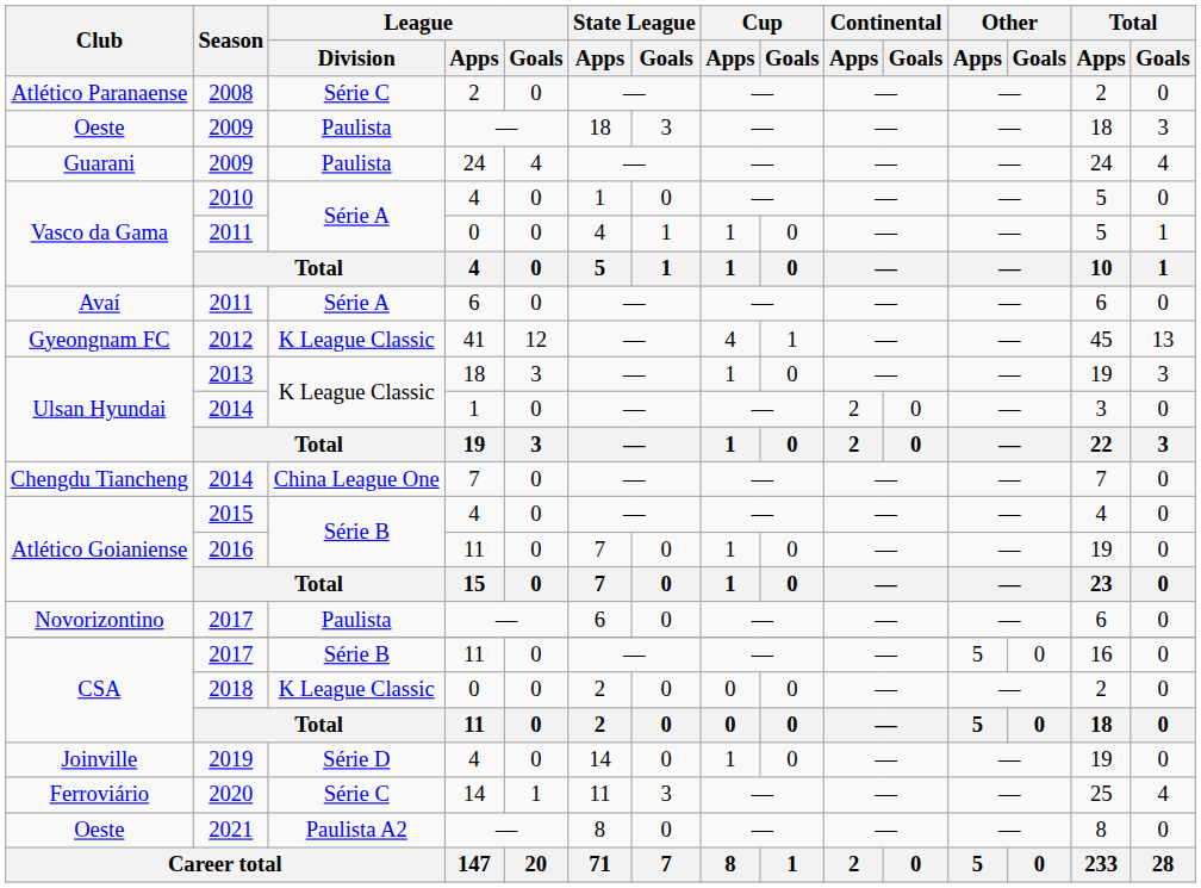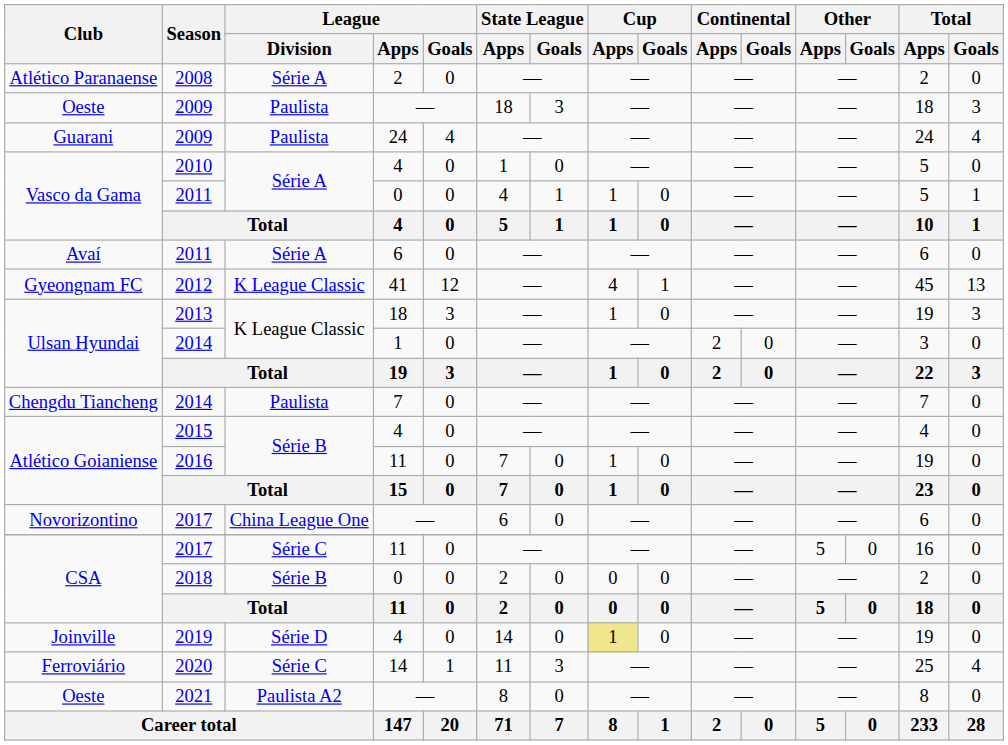 <table class="wikitable" style="text-align: center;">
 <tr>
 <th rowspan="2">Club</th>
 <th rowspan="2">Season</th>
 <th colspan="3">League</th>
 <th colspan="2">State League</th>
 <th colspan="2">Cup</th>
 <th colspan="2">Continental</th>
 <th colspan="2">Other</th>
 <th colspan="2">Total</th>
 </tr>
 <tr>
 <th>Division</th>
 <th>Apps</th>
 <th>Goals</th>
 <th>Apps</th>
 <th>Goals</th>
 <th>Apps</th>
 <th>Goals</th>
 <th>Apps</th>
 <th>Goals</th>
 <th>Apps</th>
 <th>Goals</th>
 <th>Apps</th>
 <th>Goals</th>
 </tr>
 <tr>
 <td valign="center"><a href='#'>Atlético Paranaense</a></td>
 <td><a href='#'>2008</a></td>
-<td><a href='#'>Série C</a></td>
+<td><a href='#'>Série A</a></td>
 <td>2</td>
 <td>0</td>
 <td colspan="2">—</td>
 <td colspan="2">—</td>
 <td colspan="2">—</td>
 <td colspan="2">—</td>
 <td>2</td>
 <td>0</td>
 </tr>
 <tr>
 <td valign="center"><a href='#'>Oeste</a></td>
 <td><a href='#'>2009</a></td>
 <td><a href='#'>Paulista</a></td>
 <td colspan="2">—</td>
 <td>18</td>
 <td>3</td>
 <td colspan="2">—</td>
 <td colspan="2">—</td>
 <td colspan="2">—</td>
 <td>18</td>
 <td>3</td>
 </tr>
 <tr>
 <td valign="center"><a href='#'>Guarani</a></td>
 <td><a href='#'>2009</a></td>
 <td><a href='#'>Paulista</a></td>
 <td>24</td>
 <td>4</td>
 <td colspan="2">—</td>
 <td colspan="2">—</td>
 <td colspan="2">—</td>
 <td colspan="2">—</td>
 <td>24</td>
 <td>4</td>
 </tr>
 <tr>
 <td rowspan="3" valign="center"><a href='#'>Vasco da Gama</a></td>
 <td><a href='#'>2010</a></td>
 <td rowspan="2"><a href='#'>Série A</a></td>
 <td>4</td>
 <td>0</td>
 <td>1</td>
 <td>0</td>
 <td colspan="2">—</td>
 <td colspan="2">—</td>
 <td colspan="2">—</td>
 <td>5</td>
 <td>0</td>
 </tr>
 <tr>
 <td><a href='#'>2011</a></td>
 <td>0</td>
 <td>0</td>
 <td>4</td>
 <td>1</td>
 <td>1</td>
 <td>0</td>
 <td colspan="2">—</td>
 <td colspan="2">—</td>
 <td>5</td>
 <td>1</td>
 </tr>
 <tr>
 <th colspan="2">Total</th>
 <th>4</th>
 <th>0</th>
 <th>5</th>
 <th>1</th>
 <th>1</th>
 <th>0</th>
 <th colspan="2">—</th>
 <th colspan="2">—</th>
 <th>10</th>
 <th>1</th>
 </tr>
 <tr>
 <td valign="center"><a href='#'>Avaí</a></td>
 <td><a href='#'>2011</a></td>
 <td><a href='#'>Série A</a></td>
 <td>6</td>
 <td>0</td>
 <td colspan="2">—</td>
 <td colspan="2">—</td>
 <td colspan="2">—</td>
 <td colspan="2">—</td>
 <td>6</td>
 <td>0</td>
 </tr>
 <tr>
 <td valign="center"><a href='#'>Gyeongnam FC</a></td>
 <td><a href='#'>2012</a></td>
 <td><a href='#'>K League Classic</a></td>
 <td>41</td>
 <td>12</td>
 <td colspan="2">—</td>
 <td>4</td>
 <td>1</td>
 <td colspan="2">—</td>
 <td colspan="2">—</td>
 <td>45</td>
 <td>13</td>
 </tr>
 <tr>
 <td rowspan="3" valign="center"><a href='#'>Ulsan Hyundai</a></td>
 <td><a href='#'>2013</a></td>
 <td rowspan="2">K League Classic</td>
 <td>18</td>
 <td>3</td>
 <td colspan="2">—</td>
 <td>1</td>
 <td>0</td>
 <td colspan="2">—</td>
 <td colspan="2">—</td>
 <td>19</td>
 <td>3</td>
 </tr>
 <tr>
 <td><a href='#'>2014</a></td>
 <td>1</td>
 <td>0</td>
 <td colspan="2">—</td>
 <td colspan="2">—</td>
 <td>2</td>
 <td>0</td>
 <td colspan="2">—</td>
 <td>3</td>
 <td>0</td>
 </tr>
 <tr>
 <th colspan="2">Total</th>
 <th>19</th>
 <th>3</th>
 <th colspan="2">—</th>
 <th>1</th>
 <th>0</th>
 <th>2</th>
 <th>0</th>
 <th colspan="2">—</th>
 <th>22</th>
 <th>3</th>
 </tr>
 <tr>
 <td valign="center"><a href='#'>Chengdu Tiancheng</a></td>
 <td><a href='#'>2014</a></td>
-<td><a href='#'>China League One</a></td>
+<td><a href='#'>Paulista</a></td>
 <td>7</td>
 <td>0</td>
 <td colspan="2">—</td>
 <td colspan="2">—</td>
 <td colspan="2">—</td>
 <td colspan="2">—</td>
 <td>7</td>
 <td>0</td>
 </tr>
 <tr>
 <td rowspan="3" valign="center"><a href='#'>Atlético Goianiense</a></td>
 <td><a href='#'>2015</a></td>
 <td rowspan="2"><a href='#'>Série B</a></td>
 <td>4</td>
 <td>0</td>
 <td colspan="2">—</td>
 <td colspan="2">—</td>
 <td colspan="2">—</td>
 <td colspan="2">—</td>
 <td>4</td>
 <td>0</td>
 </tr>
 <tr>
 <td><a href='#'>2016</a></td>
 <td>11</td>
 <td>0</td>
 <td>7</td>
 <td>0</td>
 <td>1</td>
 <td>0</td>
 <td colspan="2">—</td>
 <td colspan="2">—</td>
 <td>19</td>
 <td>0</td>
 </tr>
 <tr>
 <th colspan="2">Total</th>
 <th>15</th>
 <th>0</th>
 <th>7</th>
 <th>0</th>
 <th>1</th>
 <th>0</th>
 <th colspan="2">—</th>
 <th colspan="2">—</th>
 <th>23</th>
 <th>0</th>
 </tr>
 <tr>
 <td valign="center"><a href='#'>Novorizontino</a></td>
 <td><a href='#'>2017</a></td>
-<td><a href='#'>Paulista</a></td>
+<td><a href='#'>China League One</a></td>
 <td colspan="2">—</td>
 <td>6</td>
 <td>0</td>
 <td colspan="2">—</td>
 <td colspan="2">—</td>
 <td colspan="2">—</td>
 <td>6</td>
 <td>0</td>
 </tr>
 <tr>
 </tr>
 <tr>
 <td rowspan="3" valign="center"><a href='#'>CSA</a></td>
 <td><a href='#'>2017</a></td>
-<td><a href='#'>Série B</a></td>
+<td><a href='#'>Série C</a></td>
 <td>11</td>
 <td>0</td>
 <td colspan="2">—</td>
 <td colspan="2">—</td>
 <td colspan="2">—</td>
 <td>5</td>
 <td>0</td>
 <td>16</td>
 <td>0</td>
 </tr>
 <tr>
 <td><a href='#'>2018</a></td>
-<td><a href='#'>K League Classic</a></td>
+<td><a href='#'>Série B</a></td>
 <td>0</td>
 <td>0</td>
 <td>2</td>
 <td>0</td>
 <td>0</td>
 <td>0</td>
 <td colspan="2">—</td>
 <td colspan="2">—</td>
 <td>2</td>
 <td>0</td>
 </tr>
 <tr>
 <th colspan="2">Total</th>
 <th>11</th>
 <th>0</th>
 <th>2</th>
 <th>0</th>
 <th>0</th>
 <th>0</th>
 <th colspan="2">—</th>
 <th>5</th>
 <th>0</th>
 <th>18</th>
 <th>0</th>
 </tr>
 <tr>
 <td valign="center"><a href='#'>Joinville</a></td>
 <td><a href='#'>2019</a></td>
 <td><a href='#'>Série D</a></td>
 <td>4</td>
 <td>0</td>
 <td>14</td>
 <td>0</td>
-<td>1</td>
+<td style="background: khaki;">1</td>
 <td>0</td>
 <td colspan="2">—</td>
 <td colspan="2">—</td>
 <td>19</td>
 <td>0</td>
 </tr>
 <tr>
 <td valign="center"><a href='#'>Ferroviário</a></td>
 <td><a href='#'>2020</a></td>
 <td><a href='#'>Série C</a></td>
 <td>14</td>
 <td>1</td>
 <td>11</td>
 <td>3</td>
 <td colspan="2">—</td>
 <td colspan="2">—</td>
 <td colspan="2">—</td>
 <td>25</td>
 <td>4</td>
 </tr>
 <tr>
 <td valign="center"><a href='#'>Oeste</a></td>
 <td><a href='#'>2021</a></td>
 <td><a href='#'>Paulista A2</a></td>
 <td colspan="2">—</td>
 <td>8</td>
 <td>0</td>
 <td colspan="2">—</td>
 <td colspan="2">—</td>
 <td colspan="2">—</td>
 <td>8</td>
 <td>0</td>
 </tr>
 <tr>
 <th colspan="3">Career total</th>
 <th>147</th>
 <th>20</th>
 <th>71</th>
 <th>7</th>
 <th>8</th>
 <th>1</th>
 <th>2</th>
 <th>0</th>
 <th>5</th>
 <th>0</th>
 <th>233</th>
 <th>28</th>
 </tr>
 </table>
